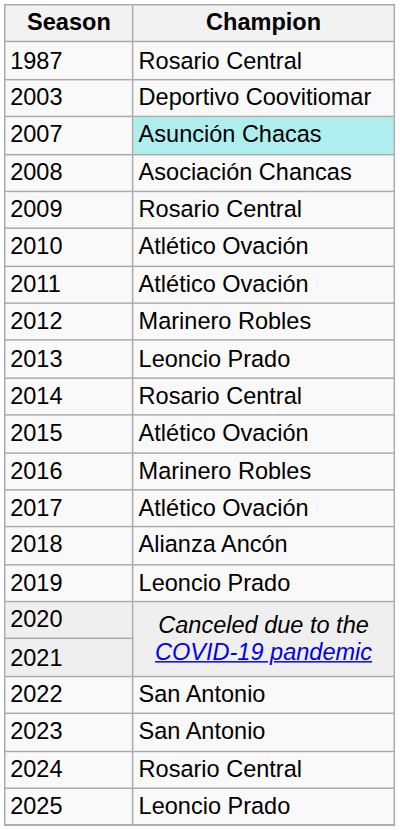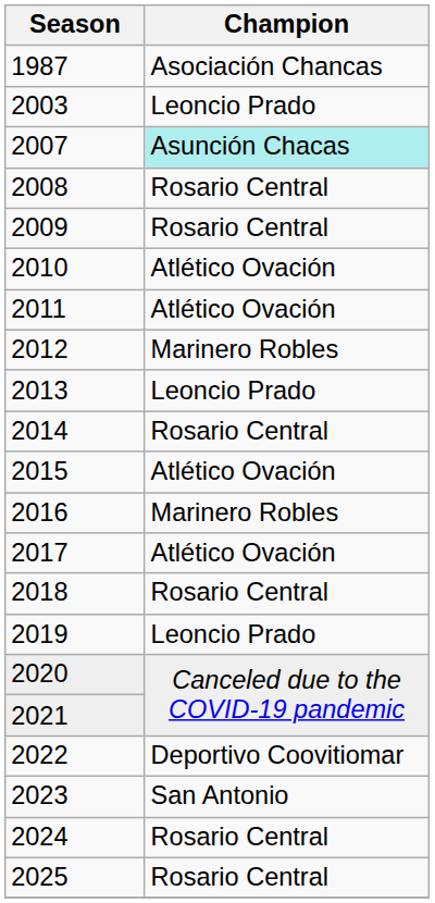 <table class="wikitable sortable">
 <tr>
 <th width=80px>Season</th>
 <th width=170px>Champion</th>
 </tr>
 <tr>
 <td>1987</td>
-<td>Rosario Central</td>
+<td>Asociación Chancas</td>
 </tr>
 <tr>
 <td>2003</td>
-<td>Deportivo Coovitiomar</td>
+<td>Leoncio Prado</td>
 </tr>
 <tr>
 <td>2007</td>
 <td style="background: paleturquoise;">Asunción Chacas</td>
 </tr>
 <tr>
 <td>2008</td>
-<td>Asociación Chancas</td>
+<td>Rosario Central</td>
 </tr>
 <tr>
 <td>2009</td>
 <td>Rosario Central</td>
 </tr>
 <tr>
 <td>2010</td>
 <td>Atlético Ovación</td>
 </tr>
 <tr>
 <td>2011</td>
 <td>Atlético Ovación</td>
 </tr>
 <tr>
 <td>2012</td>
 <td>Marinero Robles</td>
 </tr>
 <tr>
 <td>2013</td>
 <td>Leoncio Prado</td>
 </tr>
 <tr>
 <td>2014</td>
 <td>Rosario Central</td>
 </tr>
 <tr>
 <td>2015</td>
 <td>Atlético Ovación</td>
 </tr>
 <tr>
 <td>2016</td>
 <td>Marinero Robles</td>
 </tr>
 <tr>
 <td>2017</td>
 <td>Atlético Ovación</td>
 </tr>
 <tr>
 <td>2018</td>
-<td>Alianza Ancón</td>
+<td>Rosario Central</td>
 </tr>
 <tr>
 <td>2019</td>
 <td>Leoncio Prado</td>
 </tr>
 <tr bgcolor=#efefef>
 <td>2020</td>
 <td rowspan=2 colspan="1" align=center><em>Canceled due to the <a href='#'>COVID-19 pandemic</a></em></td>
 </tr>
 <tr bgcolor=#efefef>
 <td>2021</td>
 </tr>
 <tr>
 <td>2022</td>
-<td>San Antonio</td>
+<td>Deportivo Coovitiomar</td>
 </tr>
 <tr>
 <td>2023</td>
 <td>San Antonio</td>
 </tr>
 <tr>
 <td>2024</td>
 <td>Rosario Central</td>
 </tr>
 <tr>
 <td>2025</td>
-<td>Leoncio Prado</td>
+<td>Rosario Central</td>
 </tr>
 <tr>
 </tr>
 </table>
